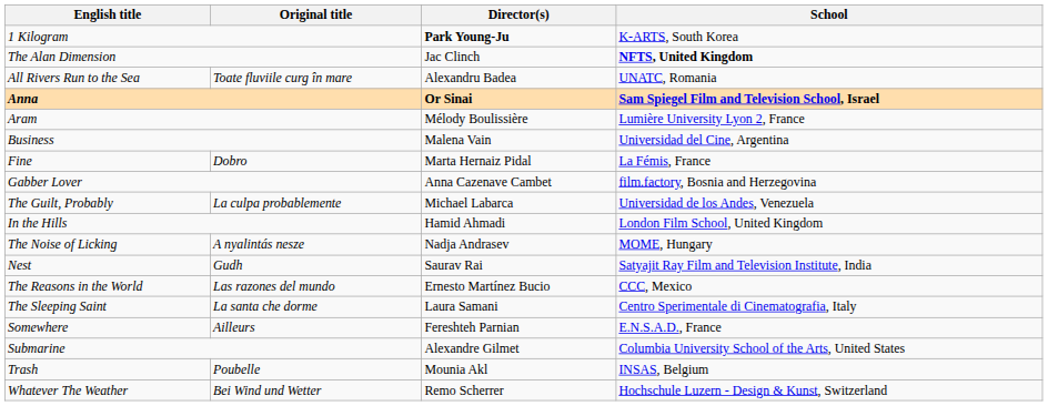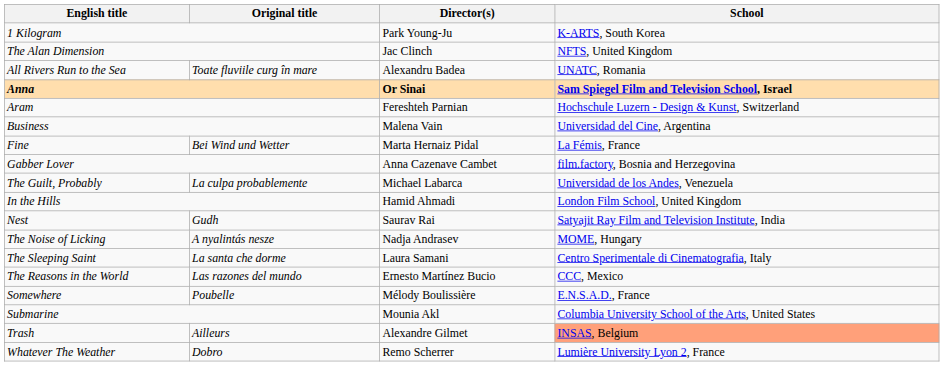 <table class="wikitable" style="width:100%;" cellpadding="5">
 <tr>
 <th scope="col">English title</th>
 <th scope="col">Original title</th>
 <th scope="col">Director(s)</th>
 <th scope="col">School</th>
 </tr>
 <tr>
 <td colspan=2><em>1 Kilogram</em></td>
-<td data-sort-value="Young"><strong>Park Young-Ju</strong></td>
+<td data-sort-value="Young">Park Young-Ju</td>
 <td><a href='#'>K-ARTS</a>, South Korea</td>
 </tr>
 <tr>
 <td colspan=2 data-sort-value="Alan"><em>The Alan Dimension</em></td>
 <td data-sort-value="Clinch">Jac Clinch</td>
-<td><strong><a href='#'>NFTS</a>, United Kingdom</strong></td>
+<td><a href='#'>NFTS</a>, United Kingdom</td>
 </tr>
 <tr>
 <td><em>All Rivers Run to the Sea</em></td>
 <td><em>Toate fluviile curg în mare</em></td>
 <td data-sort-value="Badea">Alexandru Badea</td>
 <td><a href='#'>UNATC</a>, Romania</td>
 </tr>
 <tr style="background:#FFDEAD;">
 <td colspan=2><strong><em>Anna</em></strong></td>
 <td data-sort-value="Sinai"><strong>Or Sinai</strong></td>
 <td><strong><a href='#'>Sam Spiegel Film and Television School</a>, Israel</strong></td>
 </tr>
 <tr>
 <td colspan=2><em>Aram</em></td>
-<td data-sort-value="Boulissière">Mélody Boulissière</td>
-<td><a href='#'>Lumière University Lyon 2</a>, France</td>
+<td data-sort-value="Parnian">Fereshteh Parnian</td>
+<td><a href='#'>Hochschule Luzern - Design & Kunst</a>, Switzerland</td>
 </tr>
 <tr>
 <td colspan=2><em>Business</em></td>
 <td data-sort-value="Vain">Malena Vain</td>
 <td><a href='#'>Universidad del Cine</a>, Argentina</td>
 </tr>
 <tr>
 <td><em>Fine</em></td>
-<td><em>Dobro</em></td>
+<td><em>Bei Wind und Wetter</em></td>
 <td data-sort-value="Pidal">Marta Hernaiz Pidal</td>
 <td><a href='#'>La Fémis</a>, France</td>
 </tr>
 <tr>
 <td colspan=2><em>Gabber Lover</em></td>
 <td data-sort-value="Cambet">Anna Cazenave Cambet</td>
 <td><a href='#'>film.factory</a>, Bosnia and Herzegovina</td>
 </tr>
 <tr>
 <td data-sort-value="Guilt"><em>The Guilt, Probably</em></td>
 <td data-sort-value="Culpa"><em>La culpa probablemente</em></td>
 <td data-sort-value="Labarca">Michael Labarca</td>
 <td><a href='#'>Universidad de los Andes</a>, Venezuela</td>
 </tr>
 <tr>
 <td colspan=2><em>In the Hills</em></td>
 <td data-sort-value="Ahmadi">Hamid Ahmadi</td>
 <td><a href='#'>London Film School</a>, United Kingdom</td>
 </tr>
 <tr>
+<td><em>Nest</em></td>
+<td><em>Gudh</em></td>
+<td data-sort-value="Rai">Saurav Rai</td>
+<td><a href='#'>Satyajit Ray Film and Television Institute</a>, India</td>
+</tr>
+<tr>
 <td data-sort-value="Noise"><em>The Noise of Licking</em></td>
 <td data-sort-value="Nyalintás"><em>A nyalintás nesze</em></td>
 <td data-sort-value="Andrasev">Nadja Andrasev</td>
 <td><a href='#'>MOME</a>, Hungary</td>
 </tr>
 <tr>
-<td><em>Nest</em></td>
-<td><em>Gudh</em></td>
-<td data-sort-value="Rai">Saurav Rai</td>
-<td><a href='#'>Satyajit Ray Film and Television Institute</a>, India</td>
+<td data-sort-value="Sleeping"><em>The Sleeping Saint</em></td>
+<td data-sort-value="Santa"><em>La santa che dorme</em></td>
+<td data-sort-value="Samani">Laura Samani</td>
+<td><a href='#'>Centro Sperimentale di Cinematografia</a>, Italy</td>
 </tr>
 <tr>
 <td data-sort-value="Reasons"><em>The Reasons in the World</em></td>
 <td data-sort-value="Razones"><em>Las razones del mundo</em></td>
 <td data-sort-value="Bucio">Ernesto Martínez Bucio</td>
 <td><a href='#'>CCC</a>, Mexico</td>
 </tr>
 <tr>
-<td data-sort-value="Sleeping"><em>The Sleeping Saint</em></td>
-<td data-sort-value="Santa"><em>La santa che dorme</em></td>
-<td data-sort-value="Samani">Laura Samani</td>
-<td><a href='#'>Centro Sperimentale di Cinematografia</a>, Italy</td>
-</tr>
-<tr>
 <td><em>Somewhere</em></td>
-<td><em>Ailleurs</em></td>
-<td data-sort-value="Parnian">Fereshteh Parnian</td>
+<td><em>Poubelle</em></td>
+<td data-sort-value="Boulissière">Mélody Boulissière</td>
 <td><a href='#'>E.N.S.A.D.</a>, France</td>
 </tr>
 <tr>
 <td colspan=2><em>Submarine</em></td>
-<td data-sort-value="Gilmet">Alexandre Gilmet</td>
+<td data-sort-value="Akl">Mounia Akl</td>
 <td><a href='#'>Columbia University School of the Arts</a>, United States</td>
 </tr>
 <tr>
 <td><em>Trash</em></td>
-<td><em>Poubelle</em></td>
-<td data-sort-value="Akl">Mounia Akl</td>
-<td><a href='#'>INSAS</a>, Belgium</td>
+<td><em>Ailleurs</em></td>
+<td data-sort-value="Gilmet">Alexandre Gilmet</td>
+<td style="background: lightsalmon;"><a href='#'>INSAS</a>, Belgium</td>
 </tr>
 <tr>
 <td><em>Whatever The Weather</em></td>
-<td><em>Bei Wind und Wetter</em></td>
+<td><em>Dobro</em></td>
 <td data-sort-value="Scherrer">Remo Scherrer</td>
-<td><a href='#'>Hochschule Luzern - Design & Kunst</a>, Switzerland</td>
+<td><a href='#'>Lumière University Lyon 2</a>, France</td>
 </tr>
 </table>
